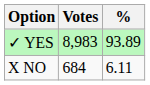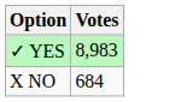 <table class="wikitable">
 <tr>
 <th>Option</th>
 <th>Votes</th>
-<th>%</th>
 </tr>
 <tr>
 <td style=background:#bbf8be>✓ YES</td>
 <td style=background:#bbf8be>8,983</td>
-<td style=background:#bbf8be>93.89</td>
 </tr>
 <tr>
 <td>X NO</td>
 <td>684</td>
-<td>6.11</td>
 </tr>
 </table>
